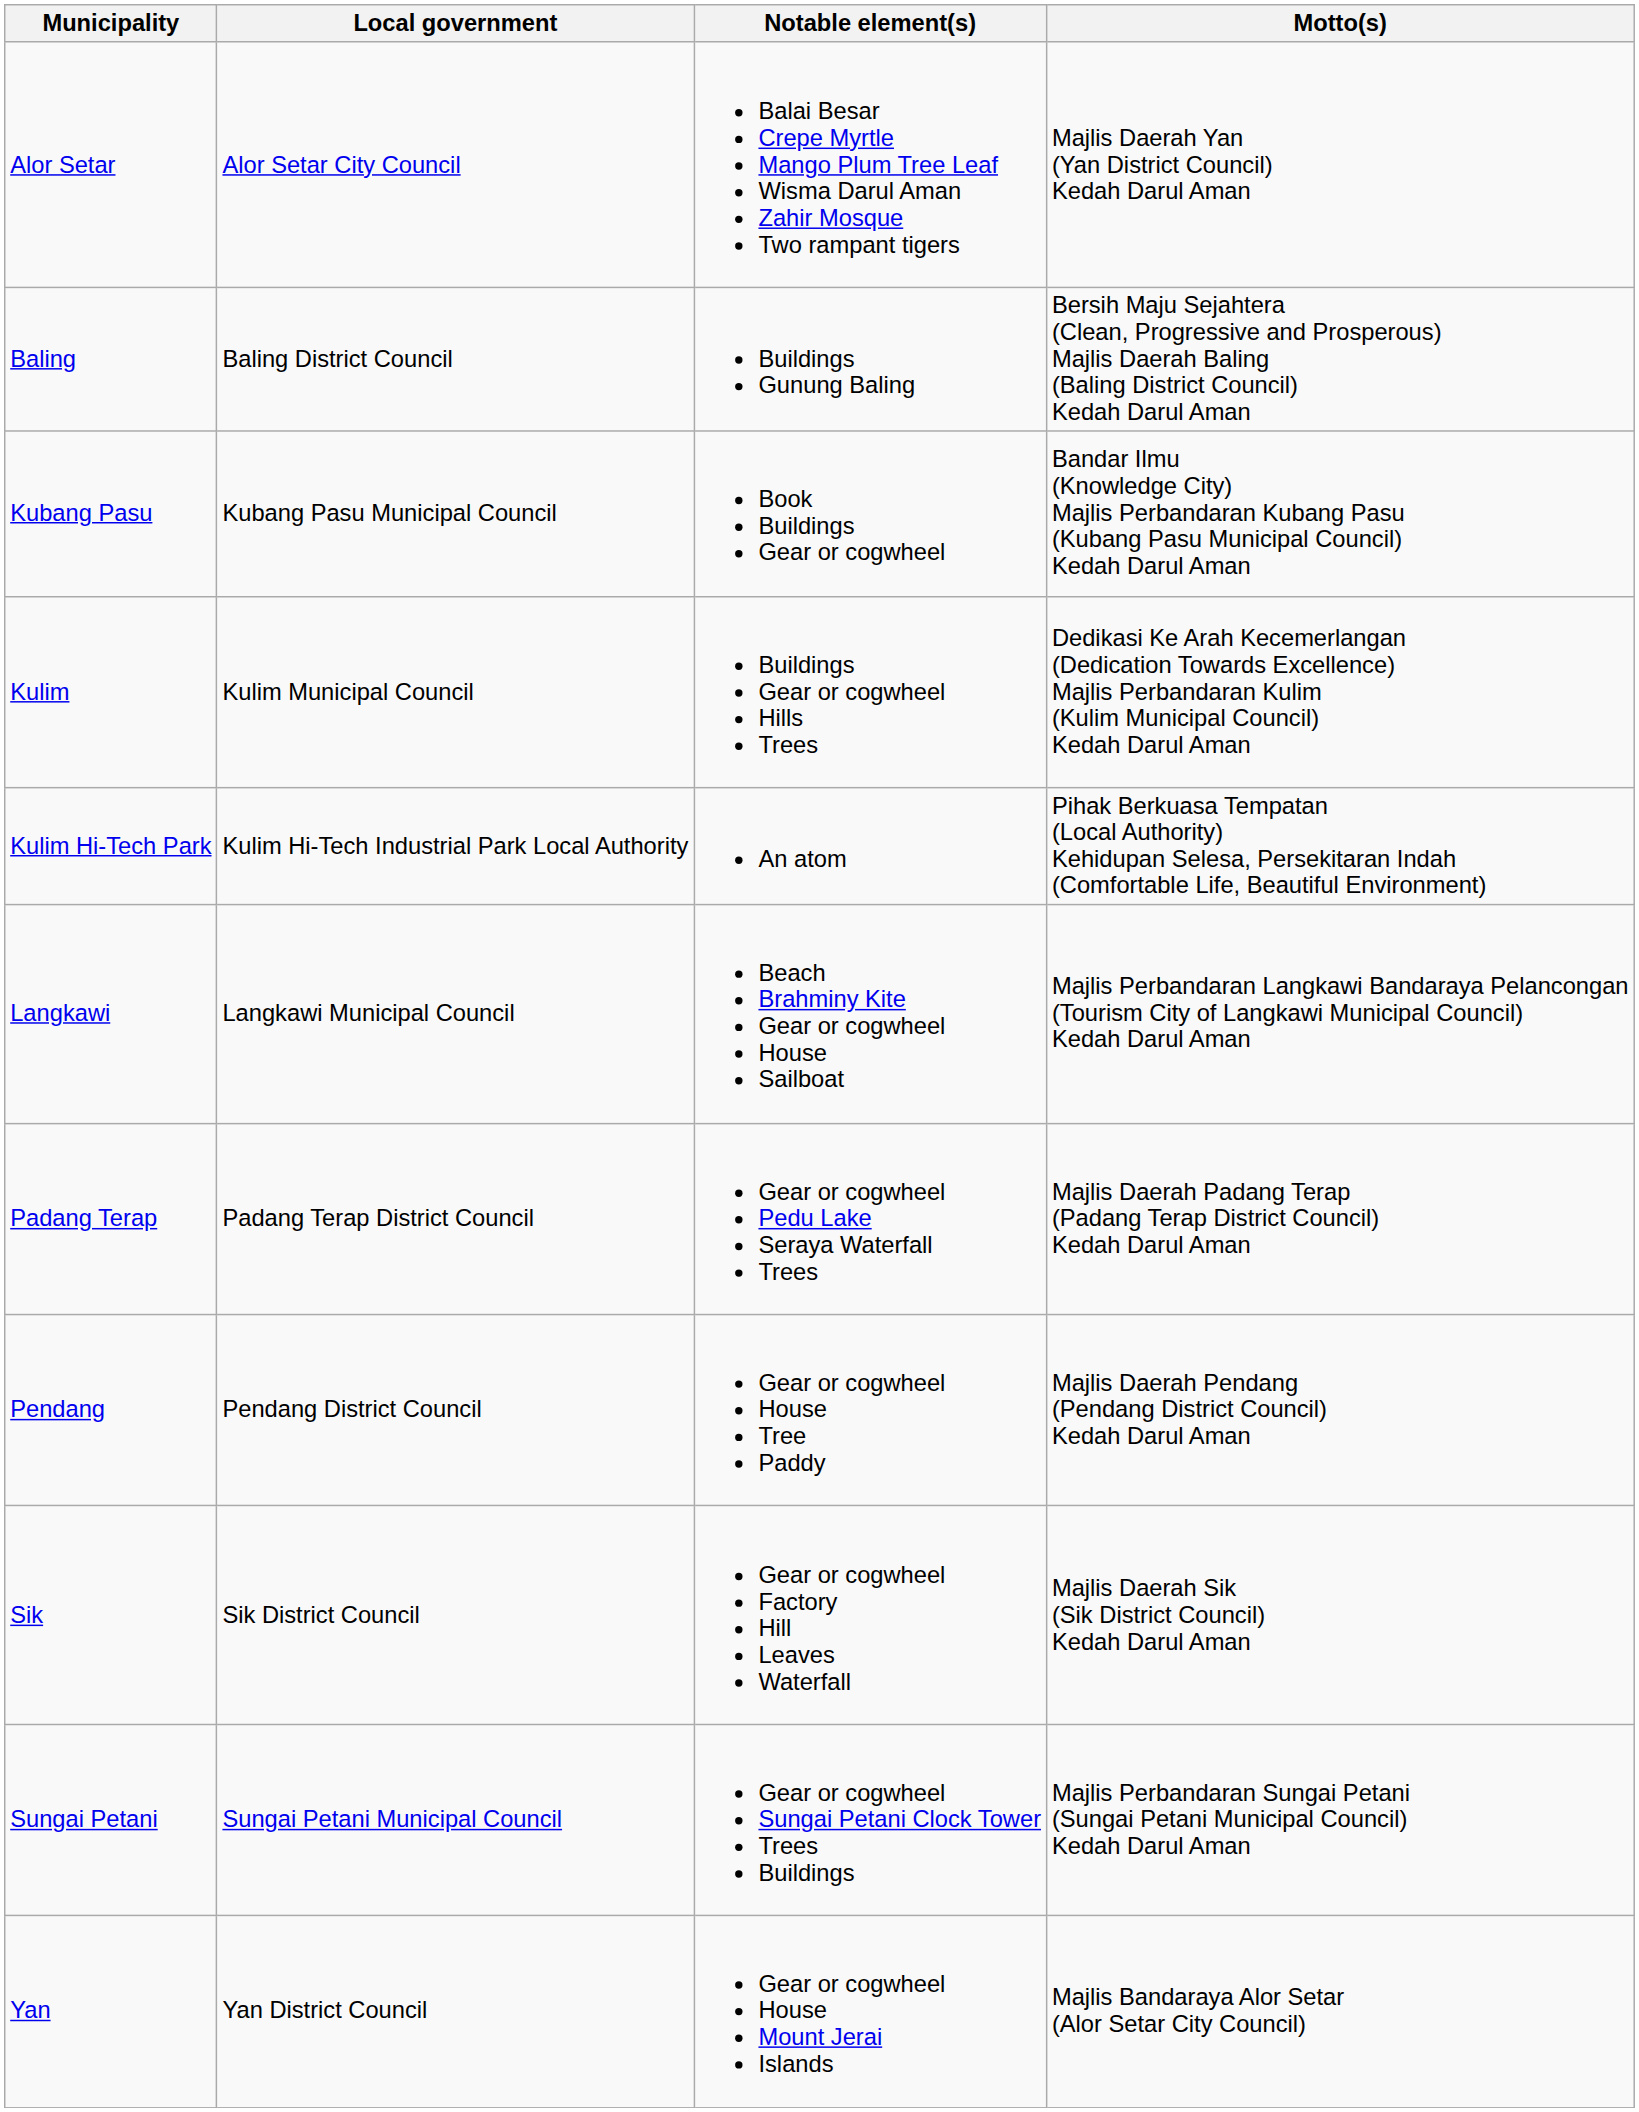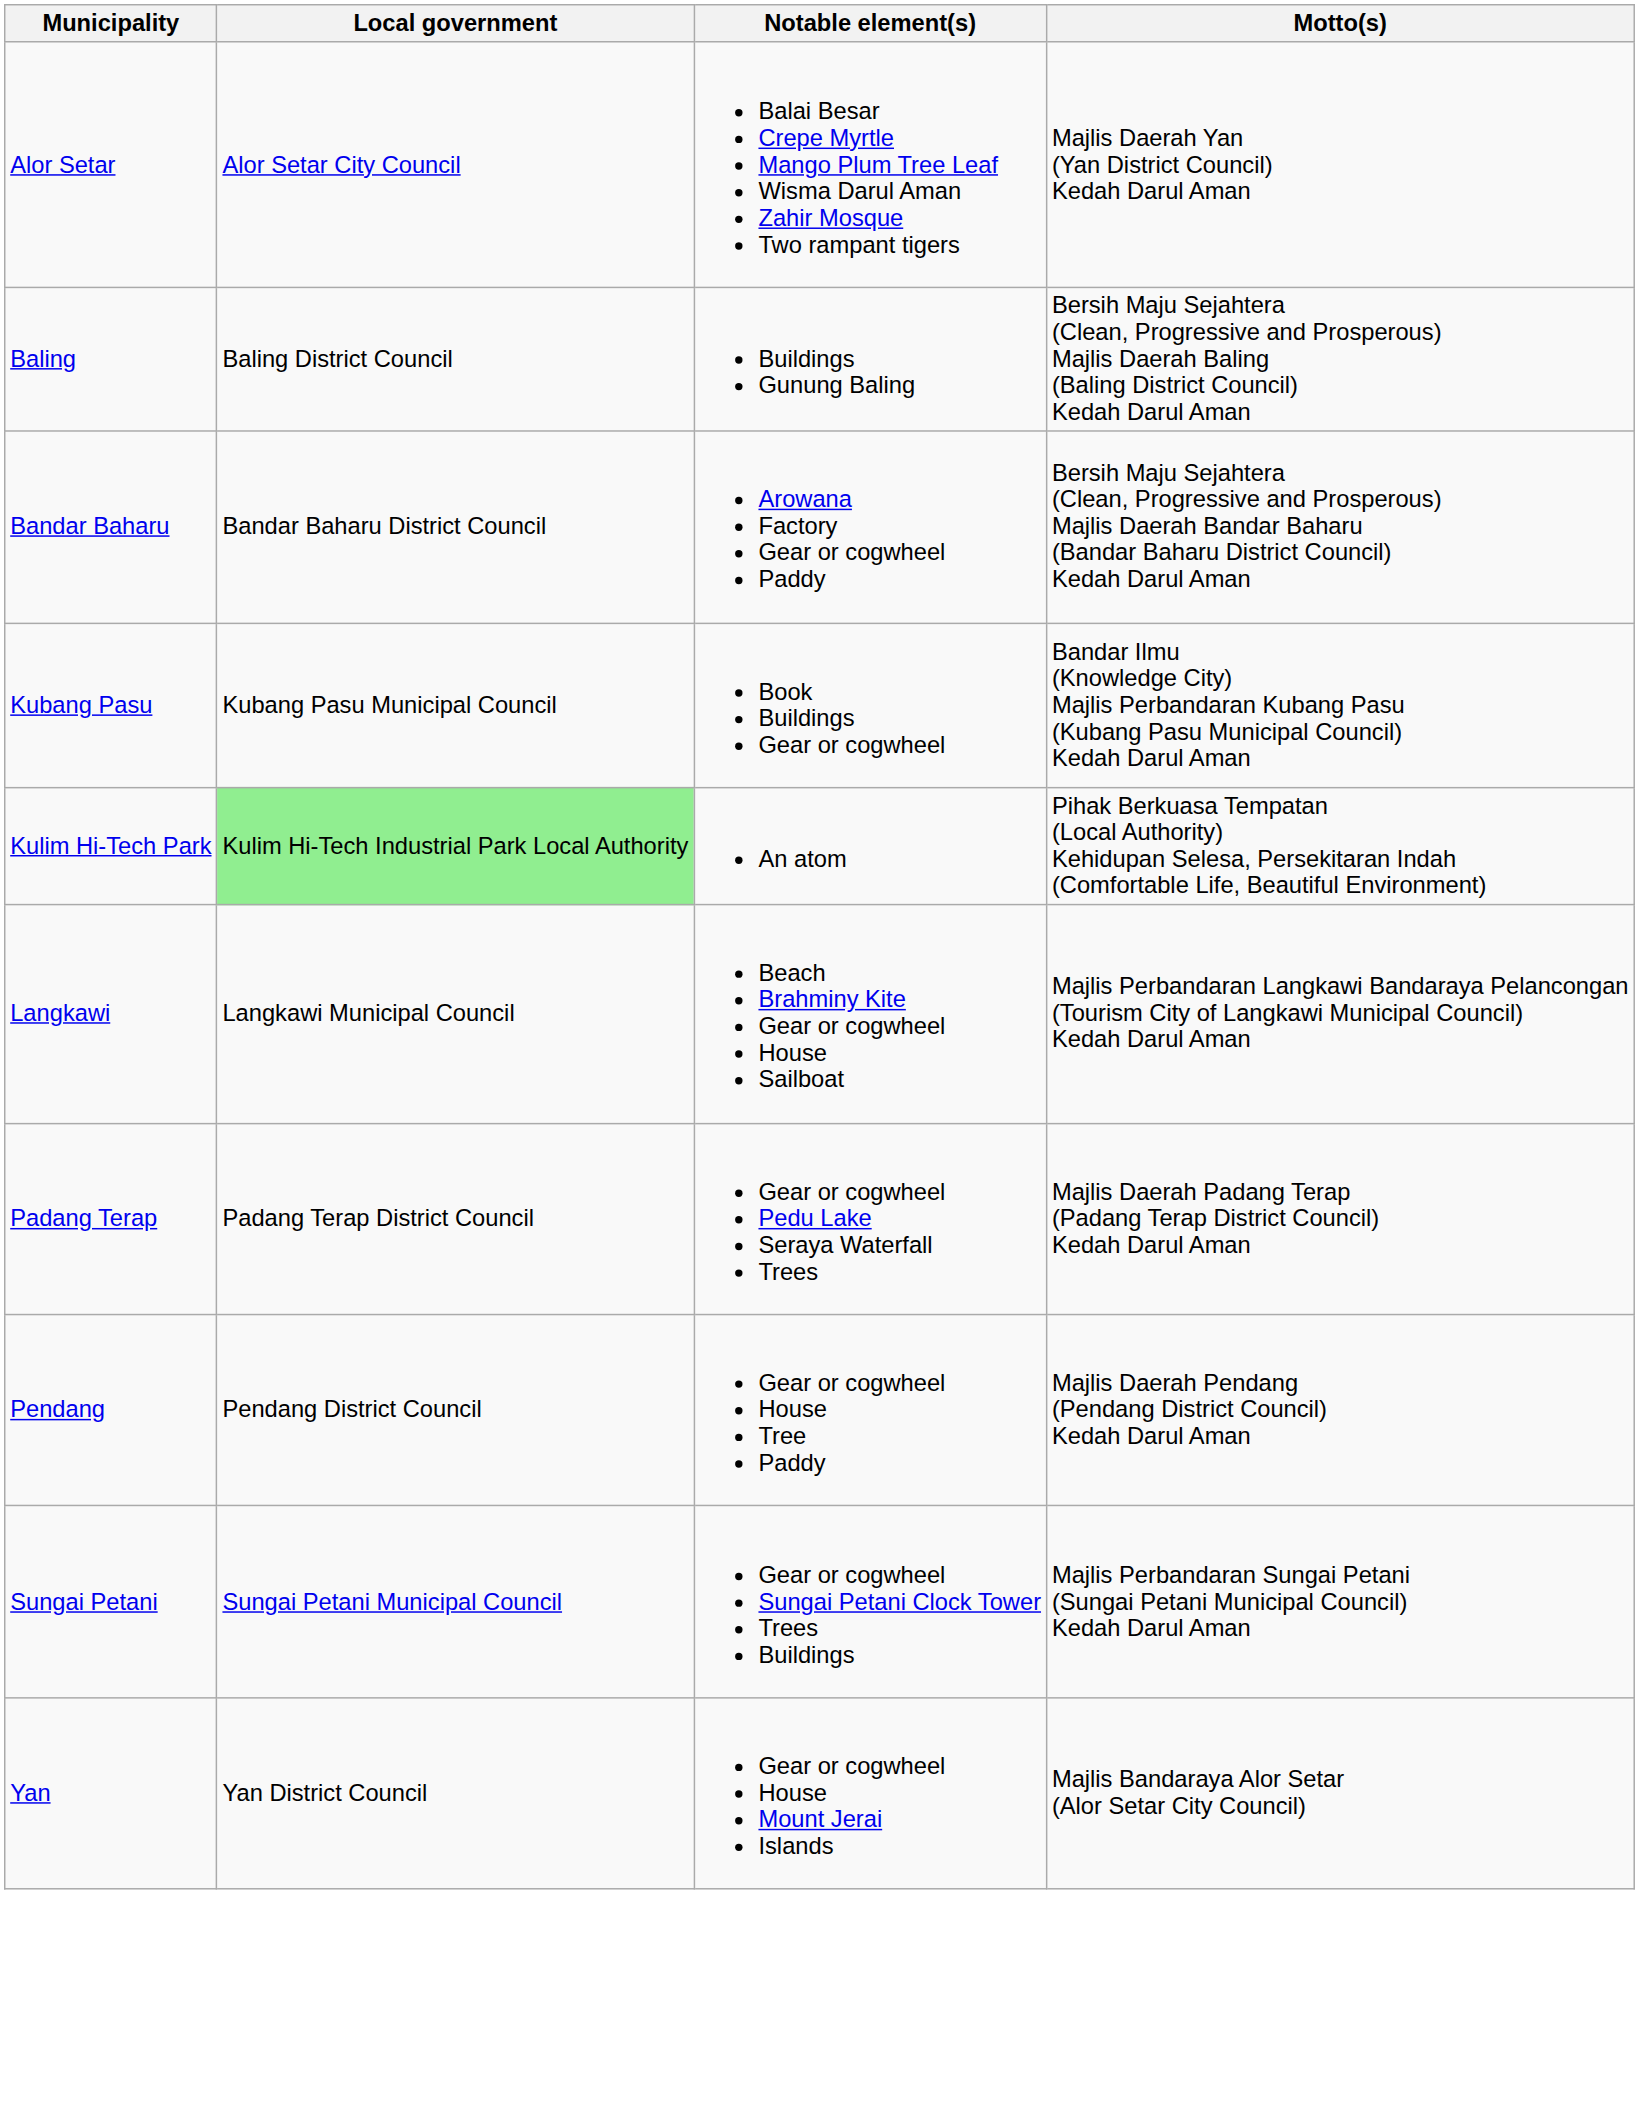 <table class=wikitable>
 <tr>
 <th>Municipality</th>
 <th>Local government</th>
 <th>Notable element(s)</th>
 <th>Motto(s)</th>
 </tr>
 <tr>
 <td><a href='#'>Alor Setar</a></td>
 <td><a href='#'>Alor Setar City Council</a></td>
 <td><br><ul><li>Balai Besar</li><li><a href='#'>Crepe Myrtle</a></li><li><a href='#'>Mango Plum Tree Leaf</a></li><li>Wisma Darul Aman</li><li><a href='#'>Zahir Mosque</a></li><li>Two rampant tigers</li></ul></td>
 <td>Majlis Daerah Yan<br>(Yan District Council)<br>Kedah Darul Aman</td>
 </tr>
 <tr>
 <td><a href='#'>Baling</a></td>
 <td>Baling District Council</td>
 <td><br><ul><li>Buildings</li><li>Gunung Baling</li></ul></td>
 <td>Bersih Maju Sejahtera<br>(Clean, Progressive and Prosperous)<br>Majlis Daerah Baling<br>(Baling District Council)<br>Kedah Darul Aman</td>
 </tr>
 <tr>
+<td><a href='#'>Bandar Baharu</a></td>
+<td>Bandar Baharu District Council</td>
+<td><br><ul><li><a href='#'>Arowana</a></li><li>Factory</li><li>Gear or cogwheel</li><li>Paddy</li></ul></td>
+<td>Bersih Maju Sejahtera<br>(Clean, Progressive and Prosperous)<br>Majlis Daerah Bandar Baharu<br>(Bandar Baharu District Council)<br>Kedah Darul Aman</td>
+</tr>
+<tr>
 <td><a href='#'>Kubang Pasu</a></td>
 <td>Kubang Pasu Municipal Council</td>
 <td><br><ul><li>Book</li><li>Buildings</li><li>Gear or cogwheel</li></ul></td>
 <td>Bandar Ilmu<br>(Knowledge City)<br>Majlis Perbandaran Kubang Pasu<br>(Kubang Pasu Municipal Council)<br>Kedah Darul Aman</td>
 </tr>
 <tr>
-<td><a href='#'>Kulim</a></td>
-<td>Kulim Municipal Council</td>
-<td><br><ul><li>Buildings</li><li>Gear or cogwheel</li><li>Hills</li><li>Trees</li></ul></td>
-<td>Dedikasi Ke Arah Kecemerlangan<br>(Dedication Towards Excellence)<br>Majlis Perbandaran Kulim<br>(Kulim Municipal Council)<br>Kedah Darul Aman</td>
-</tr>
-<tr>
 <td><a href='#'>Kulim Hi-Tech Park</a></td>
-<td>Kulim Hi-Tech Industrial Park Local Authority</td>
+<td style="background: lightgreen;">Kulim Hi-Tech Industrial Park Local Authority</td>
 <td><br><ul><li>An atom</li></ul></td>
 <td>Pihak Berkuasa Tempatan<br>(Local Authority)<br>Kehidupan Selesa, Persekitaran Indah<br>(Comfortable Life, Beautiful Environment)</td>
 </tr>
 <tr>
 <td><a href='#'>Langkawi</a></td>
 <td>Langkawi Municipal Council</td>
 <td><br><ul><li>Beach</li><li><a href='#'>Brahminy Kite</a></li><li>Gear or cogwheel</li><li>House</li><li>Sailboat</li></ul></td>
 <td>Majlis Perbandaran Langkawi Bandaraya Pelancongan<br>(Tourism City of Langkawi Municipal Council)<br>Kedah Darul Aman</td>
 </tr>
 <tr>
 <td><a href='#'>Padang Terap</a></td>
 <td>Padang Terap District Council</td>
 <td><br><ul><li>Gear or cogwheel</li><li><a href='#'>Pedu Lake</a></li><li>Seraya Waterfall</li><li>Trees</li></ul></td>
 <td>Majlis Daerah Padang Terap<br>(Padang Terap District Council)<br>Kedah Darul Aman</td>
 </tr>
 <tr>
 <td><a href='#'>Pendang</a></td>
 <td>Pendang District Council</td>
 <td><br><ul><li>Gear or cogwheel</li><li>House</li><li>Tree</li><li>Paddy</li></ul></td>
 <td>Majlis Daerah Pendang<br>(Pendang District Council)<br>Kedah Darul Aman</td>
 </tr>
 <tr>
-<td><a href='#'>Sik</a></td>
-<td>Sik District Council</td>
-<td><br><ul><li>Gear or cogwheel</li><li>Factory</li><li>Hill</li><li>Leaves</li><li>Waterfall</li></ul></td>
-<td>Majlis Daerah Sik<br>(Sik District Council)<br>Kedah Darul Aman</td>
-</tr>
-<tr>
 <td><a href='#'>Sungai Petani</a></td>
 <td><a href='#'>Sungai Petani Municipal Council</a></td>
 <td><br><ul><li>Gear or cogwheel</li><li><a href='#'>Sungai Petani Clock Tower</a></li><li>Trees</li><li>Buildings</li></ul></td>
 <td>Majlis Perbandaran Sungai Petani<br>(Sungai Petani Municipal Council)<br>Kedah Darul Aman</td>
 </tr>
 <tr>
 <td><a href='#'>Yan</a></td>
 <td>Yan District Council</td>
 <td><br><ul><li>Gear or cogwheel</li><li>House</li><li><a href='#'>Mount Jerai</a></li><li>Islands</li></ul></td>
 <td>Majlis Bandaraya Alor Setar<br>(Alor Setar City Council)</td>
 </tr>
 </table>
